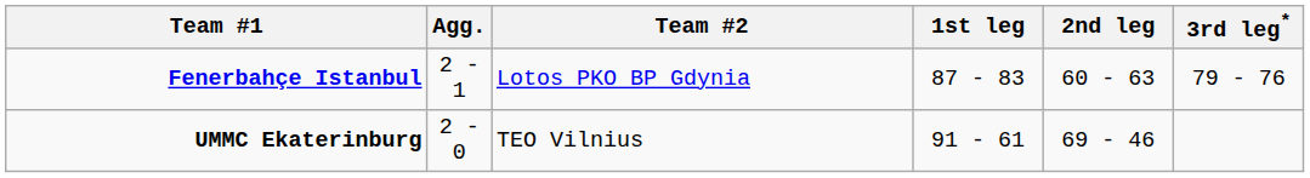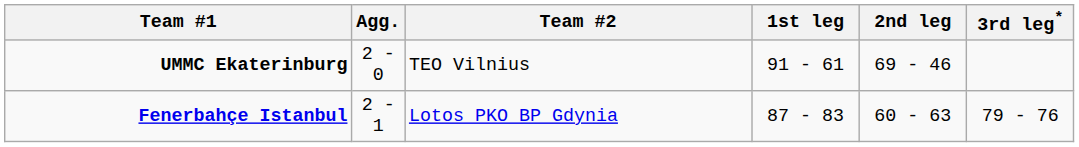 <table class=wikitable style="text-align:center">
 <tr>
 <th width=240>Team #1</th>
 <th width=20>Agg.</th>
 <th width=240>Team #2</th>
 <th width=70>1st leg</th>
 <th width=70>2nd leg</th>
 <th width=70>3rd leg<sup>*</sup></th>
 </tr>
 <tr>
+<td align=right><strong>UMMC Ekaterinburg</strong> </td>
+<td>2 - 0</td>
+<td align=left> TEO Vilnius</td>
+<td>91 - 61</td>
+<td>69 - 46</td>
+<td></td>
+</tr>
+<tr>
 <td align=right><strong><a href='#'>Fenerbahçe Istanbul</a></strong> </td>
 <td>2 - 1</td>
 <td align=left> <a href='#'>Lotos PKO BP Gdynia</a></td>
 <td>87 - 83</td>
 <td>60 - 63</td>
 <td>79 - 76</td>
 </tr>
-<tr>
-<td align=right><strong>UMMC Ekaterinburg</strong> </td>
-<td>2 - 0</td>
-<td align=left> TEO Vilnius</td>
-<td>91 - 61</td>
-<td>69 - 46</td>
-<td></td>
-</tr>
 </table>
